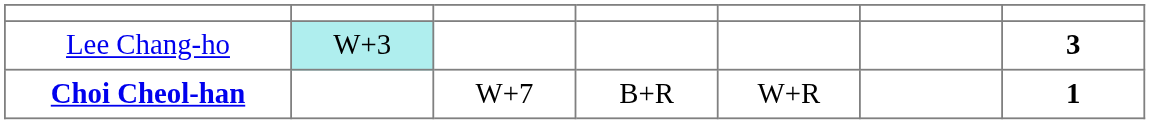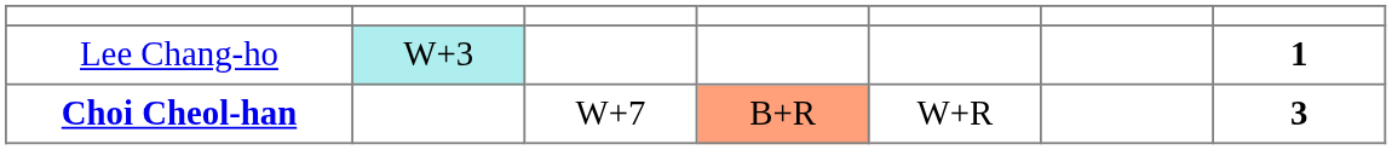 <table class="toccolours" border="1" cellpadding="4" cellspacing="0" style="border-collapse: collapse; margin:0;">
 <tr>
 <th width=150></th>
 <th width=70></th>
 <th width=70></th>
 <th width=70></th>
 <th width=70></th>
 <th width=70></th>
 <th width=70></th>
 </tr>
 <tr align=center>
 <td> <a href='#'>Lee Chang-ho</a></td>
 <td style="background: paleturquoise;">W+3</td>
 <td></td>
 <td></td>
 <td></td>
 <td></td>
-<td><strong>3</strong></td>
+<td><strong>1</strong></td>
 </tr>
 <tr align=center>
 <td> <strong><a href='#'>Choi Cheol-han</a></strong></td>
 <td></td>
 <td>W+7</td>
-<td>B+R</td>
+<td style="background: lightsalmon;">B+R</td>
 <td>W+R</td>
 <td></td>
-<td><strong>1</strong></td>
+<td><strong>3</strong></td>
 </tr>
 </table>
